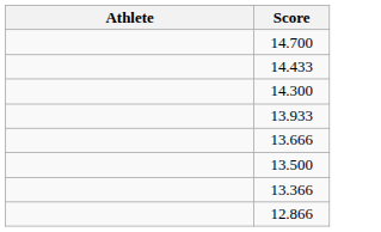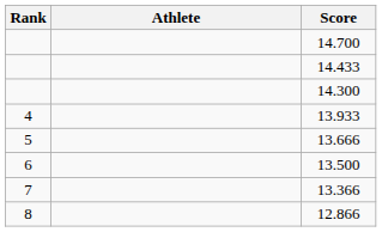 <table class=wikitable style="text-align:center">
 <tr>
+<th width=40>Rank</th>
 <th width=250>Athlete</th>
 <th width=70>Score</th>
 </tr>
 <tr>
+<td></td>
 <td align=left></td>
 <td>14.700</td>
 </tr>
 <tr>
+<td></td>
 <td align=left></td>
 <td>14.433</td>
 </tr>
 <tr>
+<td></td>
 <td align=left></td>
 <td>14.300</td>
 </tr>
 <tr>
+<td>4</td>
 <td align=left></td>
 <td>13.933</td>
 </tr>
 <tr>
+<td>5</td>
 <td align=left></td>
 <td>13.666</td>
 </tr>
 <tr>
+<td>6</td>
 <td align=left></td>
 <td>13.500</td>
 </tr>
 <tr>
+<td>7</td>
 <td align=left></td>
 <td>13.366</td>
 </tr>
 <tr>
+<td>8</td>
 <td align=left></td>
 <td>12.866</td>
 </tr>
 </table>
